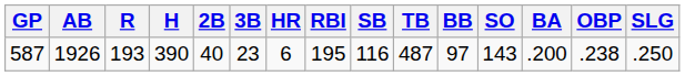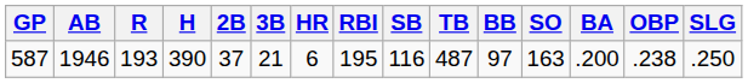 <table class="wikitable">
 <tr>
 <th><a href='#'>GP</a></th>
 <th><a href='#'>AB</a></th>
 <th><a href='#'>R</a></th>
 <th><a href='#'>H</a></th>
 <th><a href='#'>2B</a></th>
 <th><a href='#'>3B</a></th>
 <th><a href='#'>HR</a></th>
 <th><a href='#'>RBI</a></th>
 <th><a href='#'>SB</a></th>
 <th><a href='#'>TB</a></th>
 <th><a href='#'>BB</a></th>
 <th><a href='#'>SO</a></th>
 <th><a href='#'>BA</a></th>
 <th><a href='#'>OBP</a></th>
 <th><a href='#'>SLG</a></th>
 </tr>
 <tr align=center>
 <td>587</td>
-<td>1926</td>
+<td>1946</td>
 <td>193</td>
 <td>390</td>
-<td>40</td>
-<td>23</td>
+<td>37</td>
+<td>21</td>
 <td>6</td>
 <td>195</td>
 <td>116</td>
 <td>487</td>
 <td>97</td>
-<td>143</td>
+<td>163</td>
 <td>.200</td>
 <td>.238</td>
 <td>.250</td>
 </tr>
 </table>
